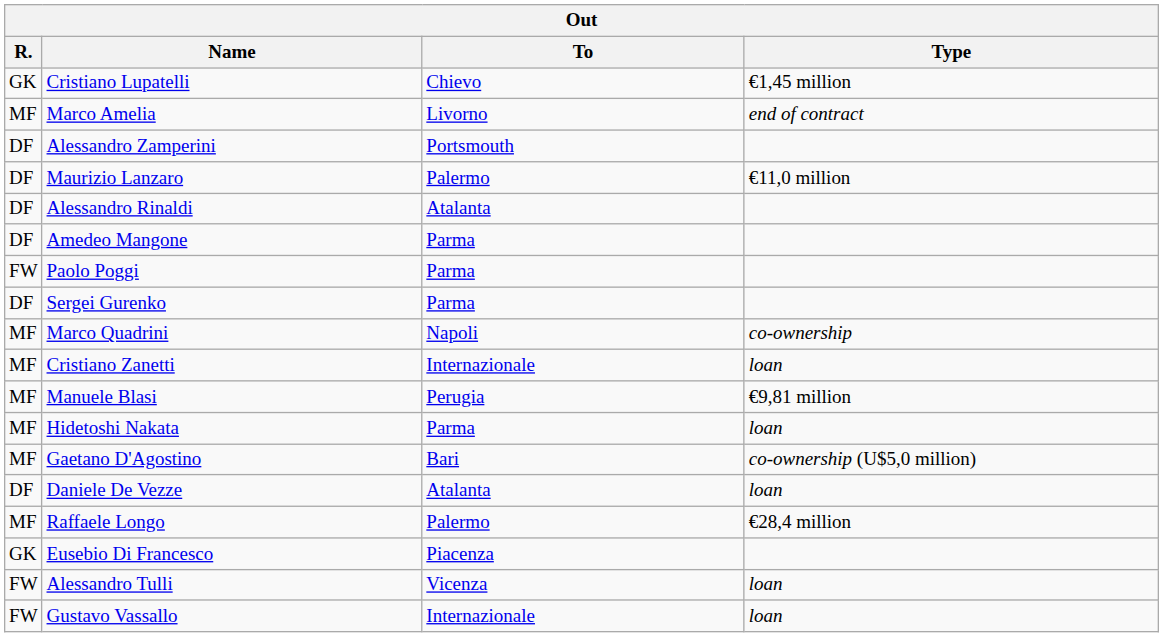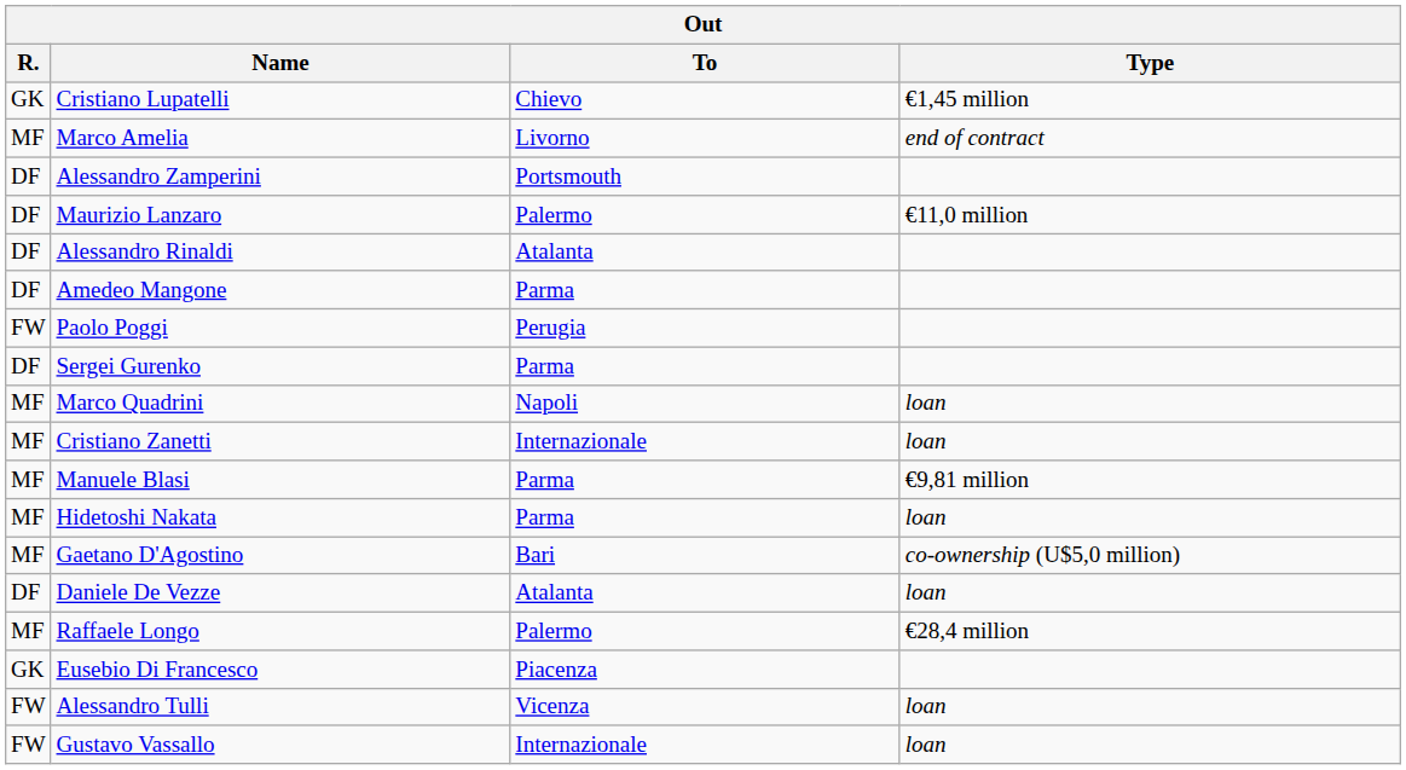 <table class="wikitable" style="font-size:90%; width:99%">
 <tr>
 <th colspan="4">Out</th>
 </tr>
 <tr>
 <th width=3%>R.</th>
 <th width=33%>Name</th>
 <th width=28%>To</th>
 <th width=36%>Type</th>
 </tr>
 <tr>
 <td>GK</td>
 <td><a href='#'>Cristiano Lupatelli</a></td>
 <td><a href='#'>Chievo</a></td>
 <td>€1,45 million</td>
 </tr>
 <tr>
 <td>MF</td>
 <td><a href='#'>Marco Amelia</a></td>
 <td><a href='#'>Livorno</a></td>
 <td><em>end of contract</em></td>
 </tr>
 <tr>
 <td>DF</td>
 <td><a href='#'>Alessandro Zamperini</a></td>
 <td><a href='#'>Portsmouth</a></td>
 <td></td>
 </tr>
 <tr>
 <td>DF</td>
 <td><a href='#'>Maurizio Lanzaro</a></td>
 <td><a href='#'>Palermo</a></td>
 <td>€11,0 million</td>
 </tr>
 <tr>
 <td>DF</td>
 <td><a href='#'>Alessandro Rinaldi</a></td>
 <td><a href='#'>Atalanta</a></td>
 <td></td>
 </tr>
 <tr>
 <td>DF</td>
 <td><a href='#'>Amedeo Mangone</a></td>
 <td><a href='#'>Parma</a></td>
 <td></td>
 </tr>
 <tr>
 <td>FW</td>
 <td><a href='#'>Paolo Poggi</a></td>
-<td><a href='#'>Parma</a></td>
+<td><a href='#'>Perugia</a></td>
 <td></td>
 </tr>
 <tr>
 <td>DF</td>
 <td><a href='#'>Sergei Gurenko</a></td>
 <td><a href='#'>Parma</a></td>
 <td></td>
 </tr>
 <tr>
 <td>MF</td>
 <td><a href='#'>Marco Quadrini</a></td>
 <td><a href='#'>Napoli</a></td>
-<td><em>co-ownership</em></td>
+<td><em>loan</em></td>
 </tr>
 <tr>
 <td>MF</td>
 <td><a href='#'>Cristiano Zanetti</a></td>
 <td><a href='#'>Internazionale</a></td>
 <td><em>loan</em></td>
 </tr>
 <tr>
 <td>MF</td>
 <td><a href='#'>Manuele Blasi</a></td>
-<td><a href='#'>Perugia</a></td>
+<td><a href='#'>Parma</a></td>
 <td>€9,81 million</td>
 </tr>
 <tr>
 <td>MF</td>
 <td><a href='#'>Hidetoshi Nakata</a></td>
 <td><a href='#'>Parma</a></td>
 <td><em>loan</em></td>
 </tr>
 <tr>
 <td>MF</td>
 <td><a href='#'>Gaetano D'Agostino</a></td>
 <td><a href='#'>Bari</a></td>
 <td><em>co-ownership</em> (U$5,0 million)</td>
 </tr>
 <tr>
 <td>DF</td>
 <td><a href='#'>Daniele De Vezze</a></td>
 <td><a href='#'>Atalanta</a></td>
 <td><em>loan</em></td>
 </tr>
 <tr>
 <td>MF</td>
 <td><a href='#'>Raffaele Longo</a></td>
 <td><a href='#'>Palermo</a></td>
 <td>€28,4 million</td>
 </tr>
 <tr>
 <td>GK</td>
 <td><a href='#'>Eusebio Di Francesco</a></td>
 <td><a href='#'>Piacenza</a></td>
 <td></td>
 </tr>
 <tr>
 <td>FW</td>
 <td><a href='#'>Alessandro Tulli</a></td>
 <td><a href='#'>Vicenza</a></td>
 <td><em>loan</em></td>
 </tr>
 <tr>
 <td>FW</td>
 <td><a href='#'>Gustavo Vassallo</a></td>
 <td><a href='#'>Internazionale</a></td>
 <td><em>loan</em></td>
 </tr>
 </table>
